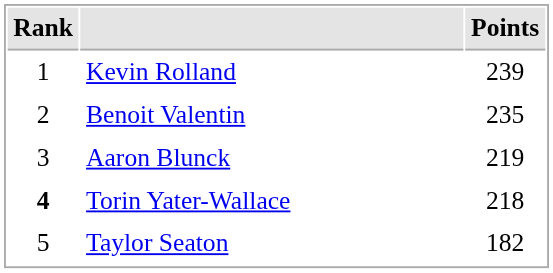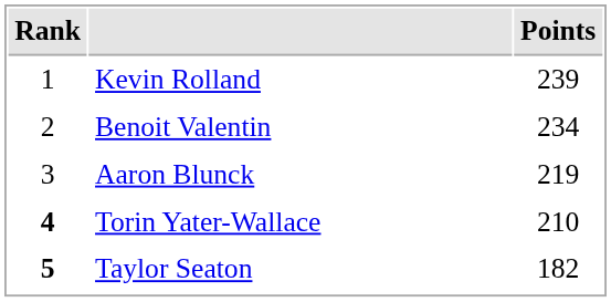 <table cellspacing="1" cellpadding="3" style="border:1px solid #aaa; font-size:86%;">
 <tr style="background:#e4e4e4;">
 <th style="border-bottom:1px solid #aaa; width:10px;">Rank</th>
 <th style="border-bottom:1px solid #aaa; width:200px;"></th>
 <th style="border-bottom:1px solid #aaa; width:20px;">Points</th>
 </tr>
 <tr>
 <td align=center>1</td>
 <td> <a href='#'>Kevin Rolland</a></td>
 <td align=center>239</td>
 </tr>
 <tr>
 <td align=center>2</td>
 <td> <a href='#'>Benoit Valentin</a></td>
-<td align=center>235</td>
+<td align=center>234</td>
 </tr>
 <tr>
 <td align=center>3</td>
 <td> <a href='#'>Aaron Blunck</a></td>
 <td align=center>219</td>
 </tr>
 <tr>
 <td align=center><strong>4</strong></td>
 <td> <a href='#'>Torin Yater-Wallace</a></td>
-<td align=center>218</td>
+<td align=center>210</td>
 </tr>
 <tr>
-<td align=center>5</td>
+<td align=center><strong>5</strong></td>
 <td> <a href='#'>Taylor Seaton</a></td>
 <td align=center>182</td>
 </tr>
 </table>
